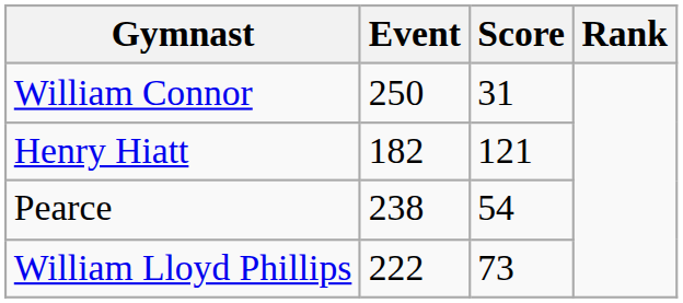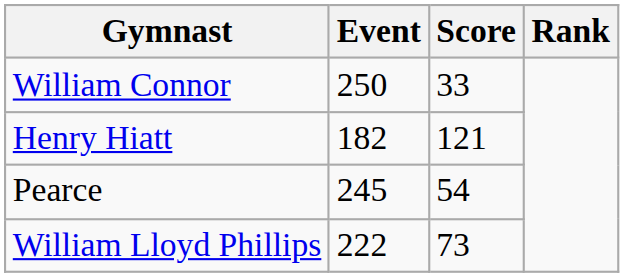 <table class="wikitable sortable">
 <tr>
 <th>Gymnast</th>
 <th>Event</th>
 <th>Score</th>
 <th>Rank</th>
 </tr>
 <tr>
 <td align=left><a href='#'>William Connor</a></td>
 <td>250</td>
-<td>31</td>
+<td>33</td>
 </tr>
 <tr>
 <td align=left><a href='#'>Henry Hiatt</a></td>
 <td>182</td>
 <td>121</td>
 </tr>
 <tr>
 <td align=left>Pearce</td>
-<td>238</td>
+<td>245</td>
 <td>54</td>
 </tr>
 <tr>
 <td align=left><a href='#'>William Lloyd Phillips</a></td>
 <td>222</td>
 <td>73</td>
 </tr>
 </table>
